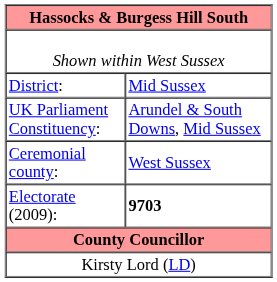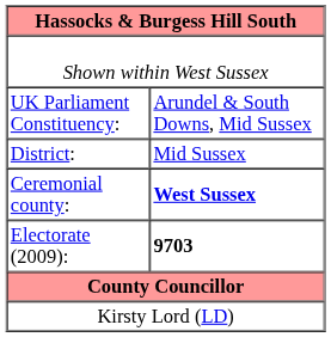 <table class="vcard" border=1 cellpadding=2 cellspacing=0 align=right width=260 style=margin-left:0.5em;>
 <tr>
 <th class="fn org" colspan=2 align=center bgcolor="#ff9999"><strong>Hassocks & Burgess Hill South</strong></th>
 </tr>
 <tr>
 <td colspan=2 align=center><br><em>Shown within West Sussex</em></td>
 </tr>
 <tr class="note">
+<td><a href='#'>UK Parliament Constituency</a>:</td>
+<td><a href='#'>Arundel & South Downs</a>, <a href='#'>Mid Sussex</a></td>
+</tr>
+<tr class="note">
 <td width="45%"><a href='#'>District</a>:</td>
 <td><a href='#'>Mid Sussex</a></td>
 </tr>
 <tr class="note">
-<td><a href='#'>UK Parliament Constituency</a>:</td>
-<td><a href='#'>Arundel & South Downs</a>, <a href='#'>Mid Sussex</a></td>
-</tr>
-<tr class="note">
 <td><a href='#'>Ceremonial county</a>:</td>
-<td><a href='#'>West Sussex</a></td>
+<td><strong><a href='#'>West Sussex</a></strong></td>
 </tr>
 <tr class="note">
 <td><a href='#'>Electorate</a> (2009):</td>
 <td><strong>9703</strong></td>
 </tr>
 <tr>
 <th colspan=2 align=center bgcolor="#ff9999">County Councillor</th>
 </tr>
 <tr>
 <td colspan=2 align=center>Kirsty Lord (<a href='#'>LD</a>)</td>
 </tr>
 </table>
